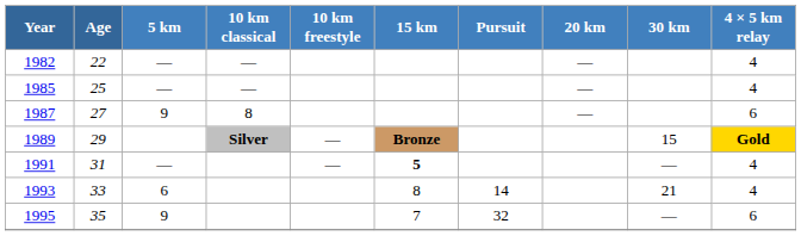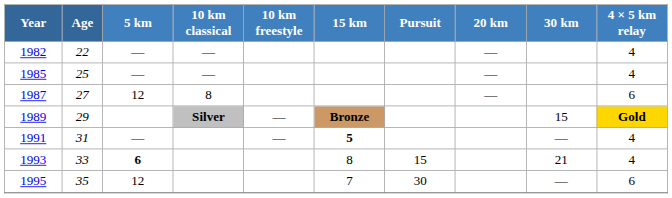 <table class="wikitable" style="font-size:95%; text-align:center; border:grey solid 1px; border-collapse:collapse; background:#ffffff;">
 <tr>
 <th style="background-color:#369; color:white; width:60px;"> Year </th>
 <th style="background-color:#369; color:white; width:40px;"> Age </th>
 <th style="background-color:#4180be; color:white; width:75px;"> 5 km </th>
 <th style="background-color:#4180be; color:white; width:75px;"> 10 km <br> classical </th>
 <th style="background-color:#4180be; color:white; width:75px;"> 10 km <br> freestyle </th>
 <th style="background-color:#4180be; color:white; width:75px;"> 15 km </th>
 <th style="background-color:#4180be; color:white; width:75px;"> Pursuit </th>
 <th style="background-color:#4180be; color:white; width:75px;"> 20 km </th>
 <th style="background-color:#4180be; color:white; width:75px;"> 30 km </th>
 <th style="background-color:#4180be; color:white; width:75px;"> 4 × 5 km <br> relay </th>
 </tr>
 <tr>
 <td><a href='#'>1982</a></td>
 <td><em>22</em></td>
 <td>—</td>
 <td>—</td>
 <td></td>
 <td></td>
 <td></td>
 <td>—</td>
 <td></td>
 <td>4</td>
 </tr>
 <tr>
 <td><a href='#'>1985</a></td>
 <td><em>25</em></td>
 <td>—</td>
 <td>—</td>
 <td></td>
 <td></td>
 <td></td>
 <td>—</td>
 <td></td>
 <td>4</td>
 </tr>
 <tr>
 <td><a href='#'>1987</a></td>
 <td><em>27</em></td>
-<td>9</td>
+<td>12</td>
 <td>8</td>
 <td></td>
 <td></td>
 <td></td>
 <td>—</td>
 <td></td>
 <td>6</td>
 </tr>
 <tr>
 <td><a href='#'>1989</a></td>
 <td><em>29</em></td>
 <td></td>
 <td style="background:silver;"><strong>Silver</strong></td>
 <td>—</td>
 <td bgcolor="cc9966"><strong>Bronze</strong></td>
 <td></td>
 <td></td>
 <td>15</td>
 <td style="background:gold;"><strong>Gold</strong></td>
 </tr>
 <tr>
 <td><a href='#'>1991</a></td>
 <td><em>31</em></td>
 <td>—</td>
 <td></td>
 <td>—</td>
 <td><strong>5</strong></td>
 <td></td>
 <td></td>
 <td>—</td>
 <td>4</td>
 </tr>
 <tr>
 <td><a href='#'>1993</a></td>
 <td><em>33</em></td>
-<td>6</td>
+<td><strong>6</strong></td>
 <td></td>
 <td></td>
 <td>8</td>
-<td>14</td>
+<td>15</td>
 <td></td>
 <td>21</td>
 <td>4</td>
 </tr>
 <tr>
 <td><a href='#'>1995</a></td>
 <td><em>35</em></td>
-<td>9</td>
+<td>12</td>
 <td></td>
 <td></td>
 <td>7</td>
-<td>32</td>
+<td>30</td>
 <td></td>
 <td>—</td>
 <td>6</td>
 </tr>
 <tr>
 </tr>
 </table>
